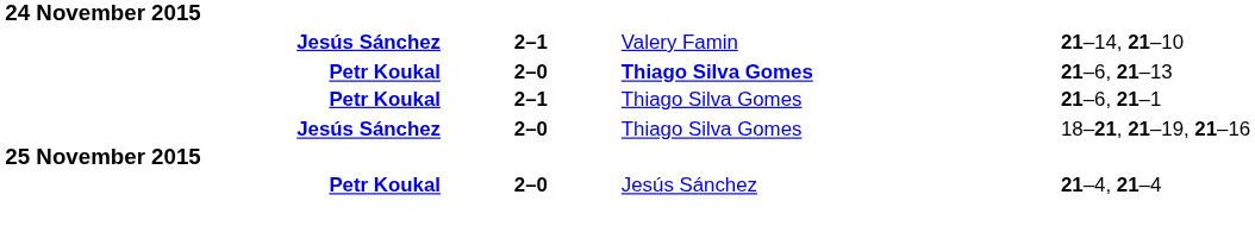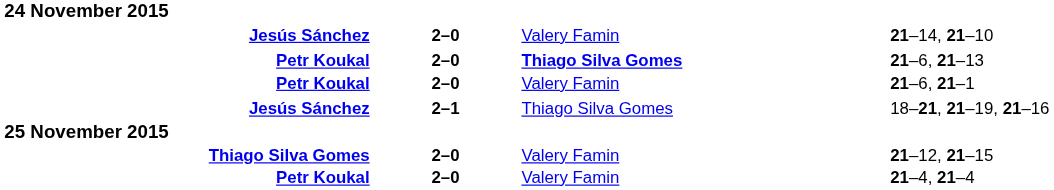 <table style="width:100%;" cellspacing="1">
 <tr>
 <th width=25%></th>
 <th width=10%></th>
 <th width=25%></th>
 </tr>
 <tr>
 <td><strong>24 November 2015</strong></td>
 </tr>
 <tr style=font-size:90%>
 <td align=right><strong> <a href='#'>Jesús Sánchez</a></strong></td>
-<td align=center><strong> 2–1 </strong></td>
+<td align=center><strong> 2–0 </strong></td>
 <td> <a href='#'>Valery Famin</a></td>
 <td><strong>21</strong>–14, <strong>21</strong>–10</td>
 </tr>
 <tr>
 <td></td>
 </tr>
 <tr style=font-size:90%>
 <td align=right><strong> <a href='#'>Petr Koukal</a></strong></td>
 <td align=center><strong> 2–0 </strong></td>
 <td><strong> <a href='#'>Thiago Silva Gomes</a></strong></td>
 <td><strong>21</strong>–6, <strong>21</strong>–13</td>
 <td></td>
 </tr>
 <tr style=font-size:90%>
 <td align=right><strong> <a href='#'>Petr Koukal</a></strong></td>
-<td align=center><strong> 2–1 </strong></td>
-<td> <a href='#'>Thiago Silva Gomes</a></td>
+<td align=center><strong> 2–0 </strong></td>
+<td> <a href='#'>Valery Famin</a></td>
 <td><strong>21</strong>–6, <strong>21</strong>–1</td>
 </tr>
 <tr>
 <td></td>
 </tr>
 <tr style=font-size:90%>
 <td align=right><strong> <a href='#'>Jesús Sánchez</a></strong></td>
-<td align=center><strong> 2–0 </strong></td>
+<td align=center><strong> 2–1 </strong></td>
 <td> <a href='#'>Thiago Silva Gomes</a></td>
 <td>18–<strong>21</strong>, <strong>21</strong>–19, <strong>21</strong>–16</td>
 </tr>
 <tr>
 <td><strong>25 November 2015</strong></td>
 </tr>
 <tr style=font-size:90%>
+<td align=right><strong> <a href='#'>Thiago Silva Gomes</a></strong></td>
+<td align=center><strong> 2–0 </strong></td>
+<td> <a href='#'>Valery Famin</a></td>
+<td><strong>21</strong>–12, <strong>21</strong>–15</td>
+<td></td>
+<td></td>
+</tr>
+<tr style=font-size:90%>
 <td align=right><strong> <a href='#'>Petr Koukal</a></strong></td>
 <td align=center><strong> 2–0 </strong></td>
-<td> <a href='#'>Jesús Sánchez</a></td>
+<td> <a href='#'>Valery Famin</a></td>
 <td><strong>21</strong>–4, <strong>21</strong>–4</td>
 </tr>
 </table>
